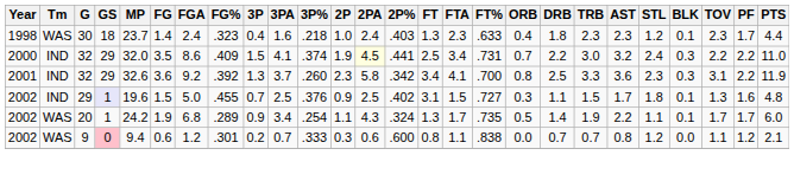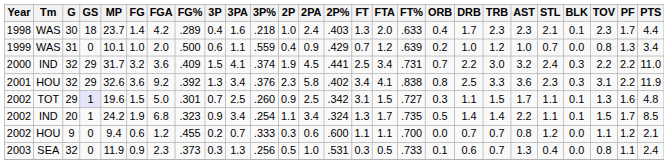 <table class="wikitable" style="text-align:center">
 <tr>
 <th>Year</th>
 <th>Tm</th>
 <th>G</th>
 <th>GS</th>
 <th>MP</th>
 <th>FG</th>
 <th>FGA</th>
 <th>FG%</th>
 <th>3P</th>
 <th>3PA</th>
 <th>3P%</th>
 <th>2P</th>
 <th>2PA</th>
 <th>2P%</th>
 <th>FT</th>
 <th>FTA</th>
 <th>FT%</th>
 <th>ORB</th>
 <th>DRB</th>
 <th>TRB</th>
 <th>AST</th>
 <th>STL</th>
 <th>BLK</th>
 <th>TOV</th>
 <th>PF</th>
 <th>PTS</th>
 </tr>
 <tr>
 <td>1998</td>
 <td>WAS</td>
 <td>30</td>
 <td>18</td>
 <td>23.7</td>
 <td>1.4</td>
-<td>2.4</td>
-<td>.323</td>
+<td>4.2</td>
+<td>.289</td>
 <td>0.4</td>
 <td>1.6</td>
 <td>.218</td>
 <td>1.0</td>
 <td>2.4</td>
 <td>.403</td>
 <td>1.3</td>
-<td>2.3</td>
+<td>2.0</td>
 <td>.633</td>
 <td>0.4</td>
-<td>1.8</td>
+<td>1.7</td>
 <td>2.3</td>
 <td>2.3</td>
-<td>1.2</td>
+<td>2.1</td>
 <td>0.1</td>
 <td>2.3</td>
 <td>1.7</td>
 <td>4.4</td>
 </tr>
 <tr>
+<td>1999</td>
+<td>WAS</td>
+<td>31</td>
+<td>0</td>
+<td>10.1</td>
+<td>1.0</td>
+<td>2.0</td>
+<td>.500</td>
+<td>0.6</td>
+<td>1.1</td>
+<td>.559</td>
+<td>0.4</td>
+<td>0.9</td>
+<td>.429</td>
+<td>0.7</td>
+<td>1.2</td>
+<td>.639</td>
+<td>0.2</td>
+<td>1.0</td>
+<td>1.2</td>
+<td>1.0</td>
+<td>0.7</td>
+<td>0.0</td>
+<td>0.8</td>
+<td>1.3</td>
+<td>3.4</td>
+</tr>
+<tr>
 <td>2000</td>
 <td>IND</td>
 <td>32</td>
 <td>29</td>
-<td>32.0</td>
-<td>3.5</td>
-<td>8.6</td>
+<td>31.7</td>
+<td>3.2</td>
+<td>3.6</td>
 <td>.409</td>
 <td>1.5</td>
 <td>4.1</td>
 <td>.374</td>
 <td>1.9</td>
-<td style="background: lightyellow;">4.5</td>
+<td>4.5</td>
 <td>.441</td>
 <td>2.5</td>
 <td>3.4</td>
 <td>.731</td>
 <td>0.7</td>
 <td>2.2</td>
 <td>3.0</td>
 <td>3.2</td>
 <td>2.4</td>
 <td>0.3</td>
 <td>2.2</td>
 <td>2.2</td>
 <td>11.0</td>
 </tr>
 <tr>
 <td>2001</td>
-<td>IND</td>
+<td>HOU</td>
 <td>32</td>
 <td>29</td>
 <td>32.6</td>
 <td>3.6</td>
 <td>9.2</td>
 <td>.392</td>
 <td>1.3</td>
-<td>3.7</td>
-<td>.260</td>
+<td>3.4</td>
+<td>.376</td>
 <td>2.3</td>
 <td>5.8</td>
-<td>.342</td>
+<td>.402</td>
 <td>3.4</td>
 <td>4.1</td>
-<td>.700</td>
+<td>.838</td>
 <td>0.8</td>
 <td>2.5</td>
 <td>3.3</td>
 <td>3.6</td>
 <td>2.3</td>
 <td>0.3</td>
 <td>3.1</td>
 <td>2.2</td>
 <td>11.9</td>
 </tr>
 <tr>
 <td>2002</td>
-<td>IND</td>
+<td>TOT</td>
 <td>29</td>
 <td style="background: lavender;">1</td>
 <td>19.6</td>
 <td>1.5</td>
 <td>5.0</td>
-<td>.455</td>
+<td>.301</td>
 <td>0.7</td>
 <td>2.5</td>
-<td>.376</td>
+<td>.260</td>
 <td>0.9</td>
 <td>2.5</td>
-<td>.402</td>
+<td>.342</td>
 <td>3.1</td>
 <td>1.5</td>
 <td>.727</td>
 <td>0.3</td>
 <td>1.1</td>
 <td>1.5</td>
 <td>1.7</td>
-<td>1.8</td>
+<td>1.1</td>
 <td>0.1</td>
 <td>1.3</td>
 <td>1.6</td>
 <td>4.8</td>
 </tr>
 <tr>
 <td>2002</td>
-<td>WAS</td>
+<td>IND</td>
 <td>20</td>
 <td>1</td>
 <td>24.2</td>
 <td>1.9</td>
 <td>6.8</td>
-<td>.289</td>
+<td>.323</td>
 <td>0.9</td>
 <td>3.4</td>
 <td>.254</td>
 <td>1.1</td>
-<td>4.3</td>
+<td>3.4</td>
 <td>.324</td>
 <td>1.3</td>
 <td>1.7</td>
 <td>.735</td>
 <td>0.5</td>
 <td>1.4</td>
-<td>1.9</td>
+<td>1.4</td>
 <td>2.2</td>
 <td>1.1</td>
 <td>0.1</td>
+<td>1.5</td>
 <td>1.7</td>
-<td>1.7</td>
-<td>6.0</td>
+<td>8.5</td>
 </tr>
 <tr>
 <td>2002</td>
-<td>WAS</td>
+<td>HOU</td>
 <td>9</td>
-<td style="background: pink;">0</td>
+<td>0</td>
 <td>9.4</td>
 <td>0.6</td>
 <td>1.2</td>
-<td>.301</td>
+<td>.455</td>
 <td>0.2</td>
 <td>0.7</td>
 <td>.333</td>
 <td>0.3</td>
 <td>0.6</td>
 <td>.600</td>
-<td>0.8</td>
 <td>1.1</td>
-<td>.838</td>
+<td>1.1</td>
+<td>.700</td>
 <td>0.0</td>
 <td>0.7</td>
 <td>0.7</td>
 <td>0.8</td>
 <td>1.2</td>
 <td>0.0</td>
 <td>1.1</td>
 <td>1.2</td>
 <td>2.1</td>
 </tr>
 <tr>
+<td>2003</td>
+<td>SEA</td>
+<td>32</td>
+<td>0</td>
+<td>11.9</td>
+<td>0.9</td>
+<td>2.3</td>
+<td>.373</td>
+<td>0.3</td>
+<td>1.3</td>
+<td>.256</td>
+<td>0.5</td>
+<td>1.0</td>
+<td>.531</td>
+<td>0.3</td>
+<td>0.5</td>
+<td>.733</td>
+<td>0.1</td>
+<td>0.6</td>
+<td>0.7</td>
+<td>1.3</td>
+<td>0.4</td>
+<td>0.0</td>
+<td>0.8</td>
+<td>1.1</td>
+<td>2.4</td>
+</tr>
+<tr>
 </tr>
 </table>
